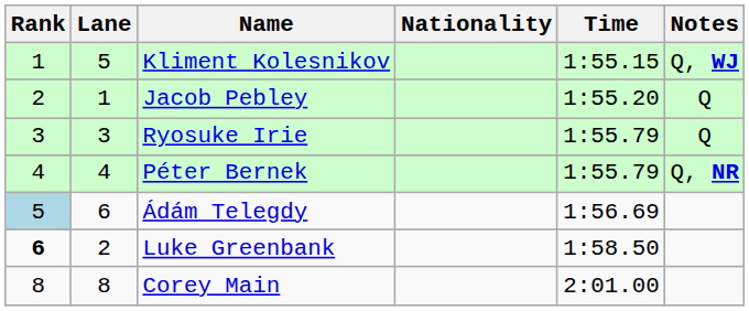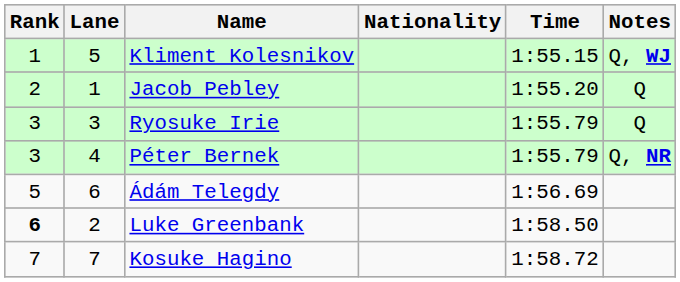 <table class="wikitable sortable" style="text-align:center">
 <tr>
 <th>Rank</th>
 <th>Lane</th>
 <th>Name</th>
 <th>Nationality</th>
 <th>Time</th>
 <th>Notes</th>
 </tr>
 <tr bgcolor=ccffcc>
 <td>1</td>
 <td>5</td>
 <td align=left><a href='#'>Kliment Kolesnikov</a></td>
 <td align=left></td>
 <td>1:55.15</td>
 <td>Q, <strong><a href='#'>WJ</a></strong></td>
 </tr>
 <tr bgcolor=ccffcc>
 <td>2</td>
 <td>1</td>
 <td align=left><a href='#'>Jacob Pebley</a></td>
 <td align=left></td>
 <td>1:55.20</td>
 <td>Q</td>
 </tr>
 <tr bgcolor=ccffcc>
 <td>3</td>
 <td>3</td>
 <td align=left><a href='#'>Ryosuke Irie</a></td>
 <td align=left></td>
 <td>1:55.79</td>
 <td>Q</td>
 </tr>
 <tr bgcolor=ccffcc>
-<td>4</td>
+<td>3</td>
 <td>4</td>
 <td align=left><a href='#'>Péter Bernek</a></td>
 <td align=left></td>
 <td>1:55.79</td>
 <td>Q, <strong><a href='#'>NR</a></strong></td>
 </tr>
 <tr>
-<td style="background: lightblue;">5</td>
+<td>5</td>
 <td>6</td>
 <td align=left><a href='#'>Ádám Telegdy</a></td>
 <td align=left></td>
 <td>1:56.69</td>
 <td></td>
 </tr>
 <tr>
 <td><strong>6</strong></td>
 <td>2</td>
 <td align=left><a href='#'>Luke Greenbank</a></td>
 <td align=left></td>
 <td>1:58.50</td>
 <td></td>
 </tr>
 <tr>
-<td>8</td>
-<td>8</td>
-<td align=left><a href='#'>Corey Main</a></td>
+<td>7</td>
+<td>7</td>
+<td align=left><a href='#'>Kosuke Hagino</a></td>
 <td align=left></td>
-<td>2:01.00</td>
+<td>1:58.72</td>
 <td></td>
 </tr>
 </table>
